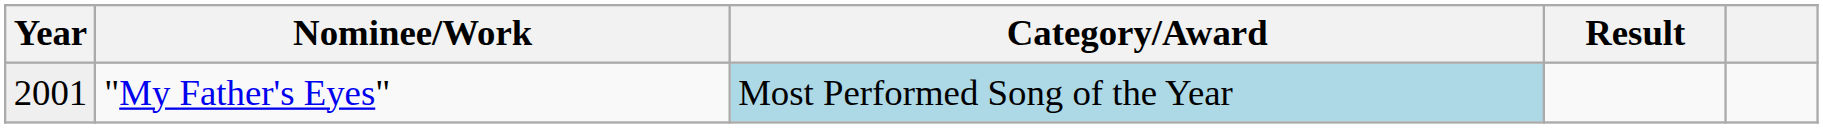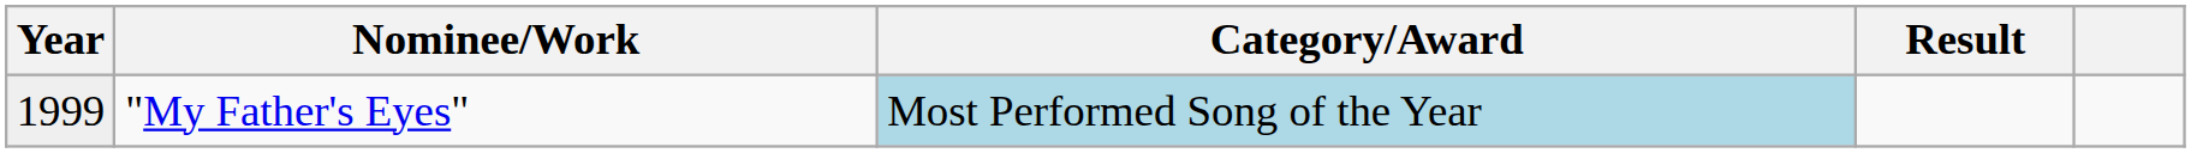 <table class="wikitable">
 <tr>
 <th width=5%>Year</th>
 <th width=35%>Nominee/Work</th>
 <th width=45%>Category/Award</th>
 <th width=10%>Result</th>
 <th width=5%></th>
 </tr>
 <tr>
-<td bgcolor="#efefef">2001</td>
+<td bgcolor="#efefef">1999</td>
 <td>"<a href='#'>My Father's Eyes</a>"</td>
 <td style="background: lightblue;">Most Performed Song of the Year</td>
 <td></td>
 <td style="text-align:center;"></td>
 </tr>
 </table>
